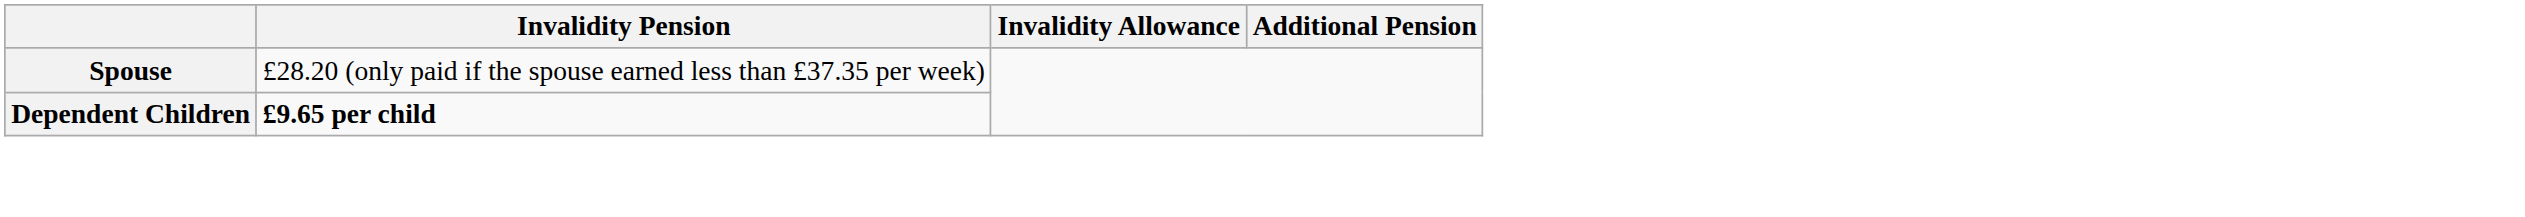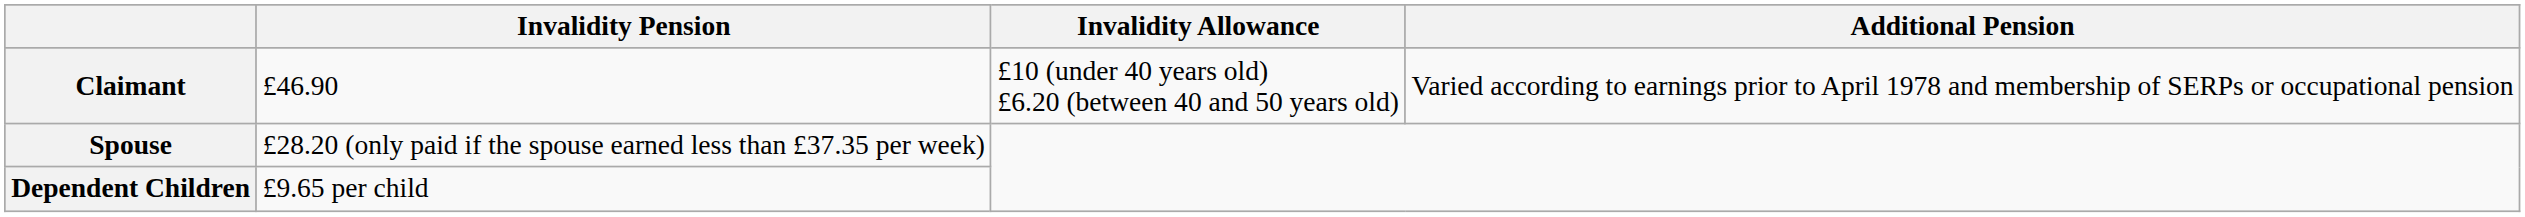 <table class="wikitable">
 <tr>
 <th></th>
 <th>Invalidity Pension</th>
 <th>Invalidity Allowance</th>
 <th>Additional Pension</th>
 </tr>
 <tr>
+<th>Claimant</th>
+<td>£46.90</td>
+<td>£10 (under 40 years old)<br>£6.20 (between 40 and 50 years old)</td>
+<td>Varied according to earnings prior to April 1978 and membership of SERPs or occupational pension</td>
+</tr>
+<tr>
 <th>Spouse</th>
 <td>£28.20 (only paid if the spouse earned less than £37.35 per week)</td>
 <td rowspan="2" colspan="2"></td>
 </tr>
 <tr>
 <th>Dependent Children</th>
-<td><strong>£9.65 per child</strong></td>
+<td>£9.65 per child</td>
 </tr>
 </table>
